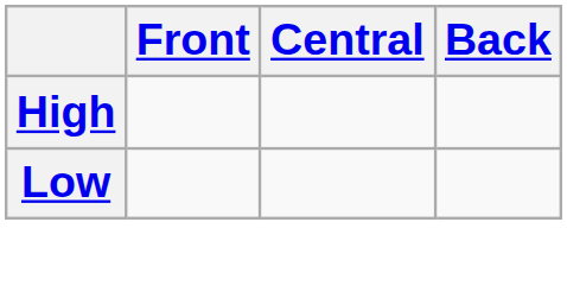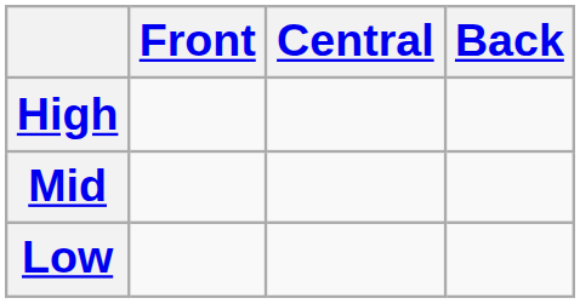 <table class="wikitable" style="text-align:center">
 <tr>
 <th></th>
 <th><a href='#'>Front</a></th>
 <th><a href='#'>Central</a></th>
 <th><a href='#'>Back</a></th>
 </tr>
 <tr>
 <th><a href='#'>High</a></th>
 <td> </td>
 <td> </td>
 <td> </td>
 </tr>
 <tr>
+<th><a href='#'>Mid</a></th>
+<td> </td>
+<td></td>
+<td></td>
+</tr>
+<tr>
 <th><a href='#'>Low</a></th>
 <td></td>
 <td> </td>
 <td></td>
 </tr>
 </table>
